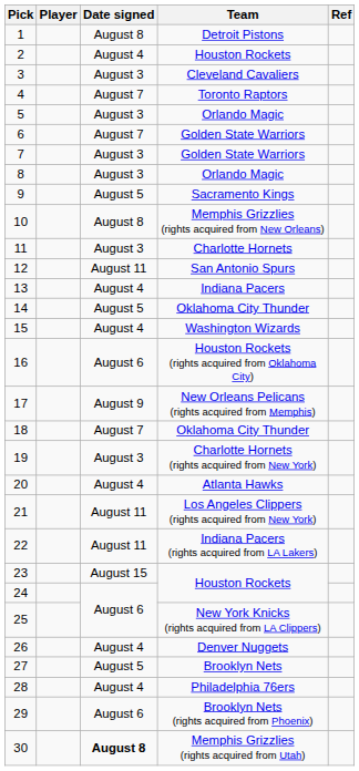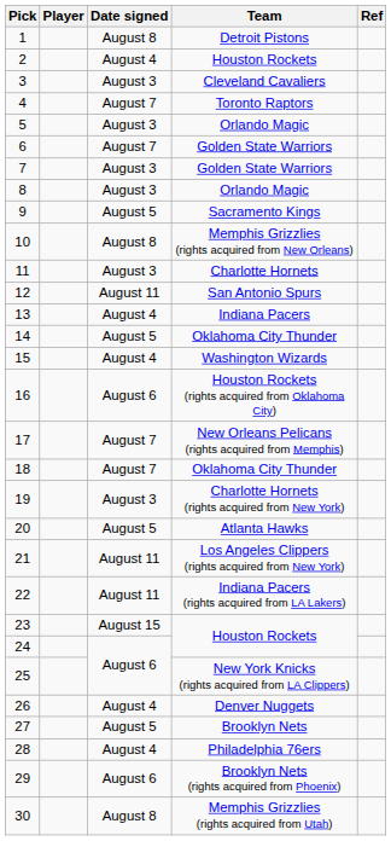 <table class="sortable wikitable sticky-header sort-under col2left" style="text-align: center">
 <tr>
 <th>Pick</th>
 <th>Player</th>
 <th>Date signed</th>
 <th style="width:210px">Team</th>
 <th class="unsortable">Ref</th>
 </tr>
 <tr>
 <td>1</td>
 <td></td>
 <td>August 8</td>
 <td><a href='#'>Detroit Pistons</a></td>
 <td></td>
 </tr>
 <tr>
 <td>2</td>
 <td></td>
 <td>August 4</td>
 <td><a href='#'>Houston Rockets</a></td>
 <td></td>
 </tr>
 <tr>
 <td>3</td>
 <td></td>
 <td>August 3</td>
 <td><a href='#'>Cleveland Cavaliers</a></td>
 <td></td>
 </tr>
 <tr>
 <td>4</td>
 <td></td>
 <td>August 7</td>
 <td><a href='#'>Toronto Raptors</a></td>
 <td></td>
 </tr>
 <tr>
 <td>5</td>
 <td></td>
 <td>August 3</td>
 <td><a href='#'>Orlando Magic</a></td>
 <td></td>
 </tr>
 <tr>
 <td>6</td>
 <td></td>
 <td>August 7</td>
 <td><a href='#'>Golden State Warriors</a></td>
 <td></td>
 </tr>
 <tr>
 <td>7</td>
 <td></td>
 <td>August 3</td>
 <td><a href='#'>Golden State Warriors</a></td>
 <td></td>
 </tr>
 <tr>
 <td>8</td>
 <td></td>
 <td>August 3</td>
 <td><a href='#'>Orlando Magic</a></td>
 <td></td>
 </tr>
 <tr>
 <td>9</td>
 <td></td>
 <td>August 5</td>
 <td><a href='#'>Sacramento Kings</a></td>
 <td></td>
 </tr>
 <tr>
 <td>10</td>
 <td></td>
 <td>August 8</td>
 <td><a href='#'>Memphis Grizzlies</a><br><small>(rights acquired from <a href='#'>New Orleans</a>)</small></td>
 <td></td>
 </tr>
 <tr>
 <td>11</td>
 <td></td>
 <td>August 3</td>
 <td><a href='#'>Charlotte Hornets</a></td>
 <td></td>
 </tr>
 <tr>
 <td>12</td>
 <td></td>
 <td>August 11</td>
 <td><a href='#'>San Antonio Spurs</a></td>
 <td></td>
 </tr>
 <tr>
 <td>13</td>
 <td></td>
 <td>August 4</td>
 <td><a href='#'>Indiana Pacers</a></td>
 <td></td>
 </tr>
 <tr>
 <td>14</td>
 <td></td>
 <td>August 5</td>
 <td><a href='#'>Oklahoma City Thunder</a></td>
 <td></td>
 </tr>
 <tr>
 <td>15</td>
 <td></td>
 <td>August 4</td>
 <td><a href='#'>Washington Wizards</a></td>
 <td></td>
 </tr>
 <tr>
 <td>16</td>
 <td></td>
 <td>August 6</td>
 <td><a href='#'>Houston Rockets</a><br><small>(rights acquired from <a href='#'>Oklahoma City</a>)</small></td>
 <td></td>
 </tr>
 <tr>
 <td>17</td>
 <td></td>
-<td>August 9</td>
+<td>August 7</td>
 <td><a href='#'>New Orleans Pelicans</a><br><small>(rights acquired from <a href='#'>Memphis</a>)</small></td>
 <td></td>
 </tr>
 <tr>
 <td>18</td>
 <td></td>
 <td>August 7</td>
 <td><a href='#'>Oklahoma City Thunder</a></td>
 <td></td>
 </tr>
 <tr>
 <td>19</td>
 <td></td>
 <td>August 3</td>
 <td><a href='#'>Charlotte Hornets</a><br><small>(rights acquired from <a href='#'>New York</a>)</small></td>
 <td></td>
 </tr>
 <tr>
 <td>20</td>
 <td></td>
-<td>August 4</td>
+<td>August 5</td>
 <td><a href='#'>Atlanta Hawks</a></td>
 <td></td>
 </tr>
 <tr>
 <td>21</td>
 <td></td>
 <td>August 11</td>
 <td><a href='#'>Los Angeles Clippers</a><br><small>(rights acquired from <a href='#'>New York</a>)</small></td>
 <td></td>
 </tr>
 <tr>
 <td>22</td>
 <td></td>
 <td>August 11</td>
 <td><a href='#'>Indiana Pacers</a><br><small>(rights acquired from <a href='#'>LA Lakers</a>)</small></td>
 <td></td>
 </tr>
 <tr>
 <td>23</td>
 <td></td>
 <td>August 15</td>
 <td rowspan=2><a href='#'>Houston Rockets</a></td>
 <td></td>
 </tr>
 <tr>
 <td>24</td>
 <td></td>
 <td rowspan=2>August 6</td>
 <td></td>
 </tr>
 <tr>
 <td>25</td>
 <td></td>
 <td><a href='#'>New York Knicks</a><br><small>(rights acquired from <a href='#'>LA Clippers</a>)</small></td>
 <td></td>
 </tr>
 <tr>
 <td>26</td>
 <td></td>
 <td>August 4</td>
 <td><a href='#'>Denver Nuggets</a></td>
 <td></td>
 </tr>
 <tr>
 <td>27</td>
 <td></td>
 <td>August 5</td>
 <td><a href='#'>Brooklyn Nets</a></td>
 <td></td>
 </tr>
 <tr>
 <td>28</td>
 <td></td>
 <td>August 4</td>
 <td><a href='#'>Philadelphia 76ers</a></td>
 <td></td>
 </tr>
 <tr>
 <td>29</td>
 <td></td>
 <td>August 6</td>
 <td><a href='#'>Brooklyn Nets</a><br><small>(rights acquired from <a href='#'>Phoenix</a>)</small></td>
 <td></td>
 </tr>
 <tr>
 <td>30</td>
 <td></td>
-<td><strong>August 8</strong></td>
+<td>August 8</td>
 <td><a href='#'>Memphis Grizzlies</a><br><small>(rights acquired from <a href='#'>Utah</a>)</small></td>
 <td></td>
 </tr>
 </table>
